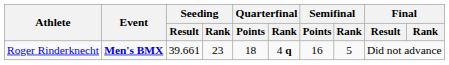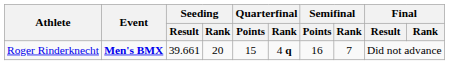 <table class="wikitable" style="font-size:90%">
 <tr>
 <th rowspan="2">Athlete</th>
 <th rowspan="2">Event</th>
 <th colspan="2">Seeding</th>
 <th colspan="2">Quarterfinal</th>
 <th colspan="2">Semifinal</th>
 <th colspan="2">Final</th>
 </tr>
 <tr style="font-size:95%">
 <th>Result</th>
 <th>Rank</th>
 <th>Points</th>
 <th>Rank</th>
 <th>Points</th>
 <th>Rank</th>
 <th>Result</th>
 <th>Rank</th>
 </tr>
 <tr align=center>
 <td align=left><a href='#'>Roger Rinderknecht</a></td>
 <td align=left><strong><a href='#'>Men's BMX</a></strong></td>
 <td>39.661</td>
-<td>23</td>
-<td>18</td>
+<td>20</td>
+<td>15</td>
 <td>4 <strong>q</strong></td>
 <td>16</td>
-<td>5</td>
+<td>7</td>
 <td colspan=2>Did not advance</td>
 </tr>
 </table>
